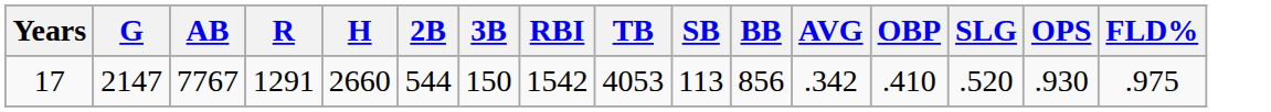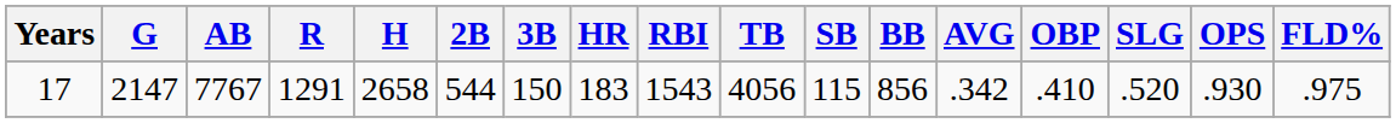 <table class="wikitable"  style="font-size: 95%; text-align:center;">
 <tr>
 <th>Years</th>
 <th><a href='#'>G</a></th>
 <th><a href='#'>AB</a></th>
 <th><a href='#'>R</a></th>
 <th><a href='#'>H</a></th>
 <th><a href='#'>2B</a></th>
 <th><a href='#'>3B</a></th>
+<th><a href='#'>HR</a></th>
 <th><a href='#'>RBI</a></th>
 <th><a href='#'>TB</a></th>
 <th><a href='#'>SB</a></th>
 <th><a href='#'>BB</a></th>
 <th><a href='#'>AVG</a></th>
 <th><a href='#'>OBP</a></th>
 <th><a href='#'>SLG</a></th>
 <th><a href='#'>OPS</a></th>
 <th><a href='#'>FLD%</a></th>
 </tr>
 <tr>
 <td>17</td>
 <td>2147</td>
 <td>7767</td>
 <td>1291</td>
-<td>2660</td>
+<td>2658</td>
 <td>544</td>
 <td>150</td>
-<td>1542</td>
-<td>4053</td>
-<td>113</td>
+<td>183</td>
+<td>1543</td>
+<td>4056</td>
+<td>115</td>
 <td>856</td>
 <td>.342</td>
 <td>.410</td>
 <td>.520</td>
 <td>.930</td>
 <td>.975</td>
 </tr>
 </table>
